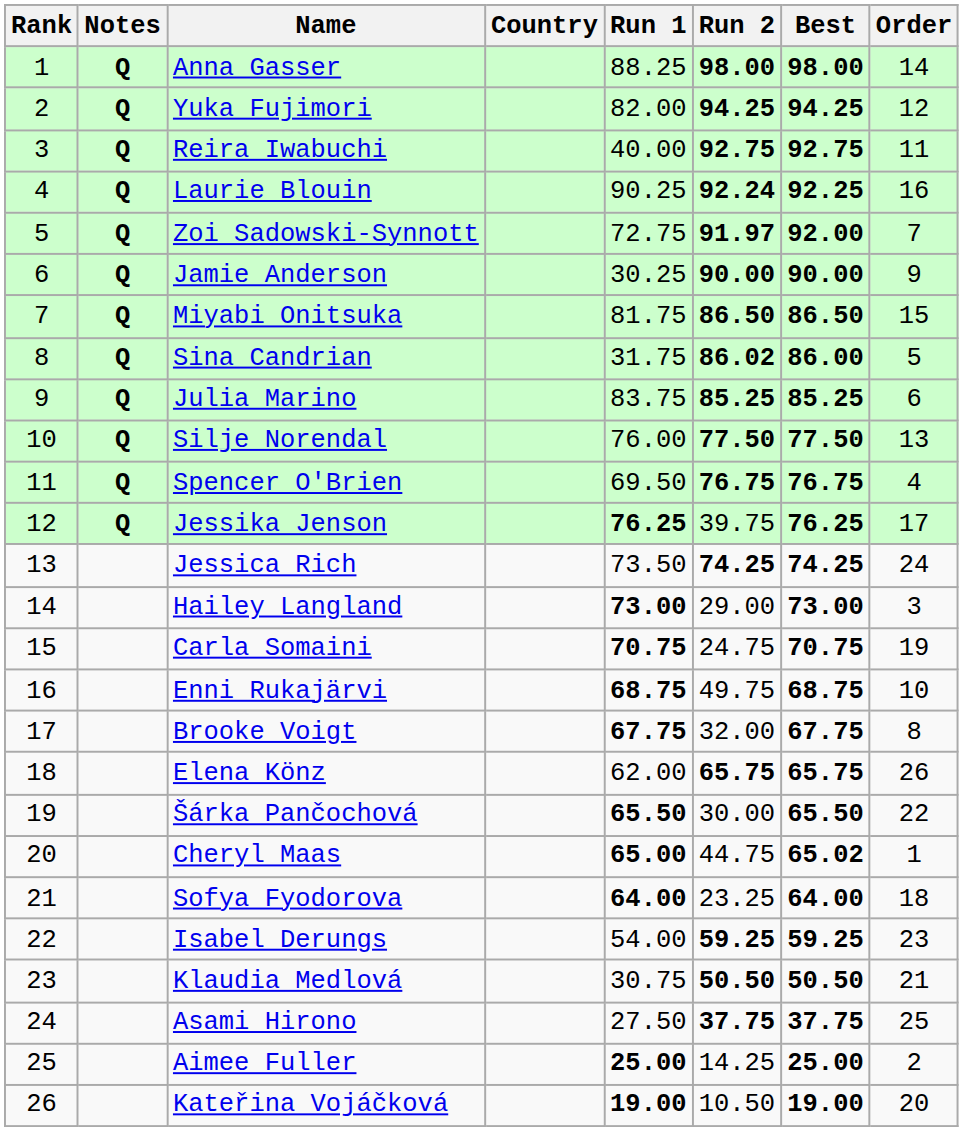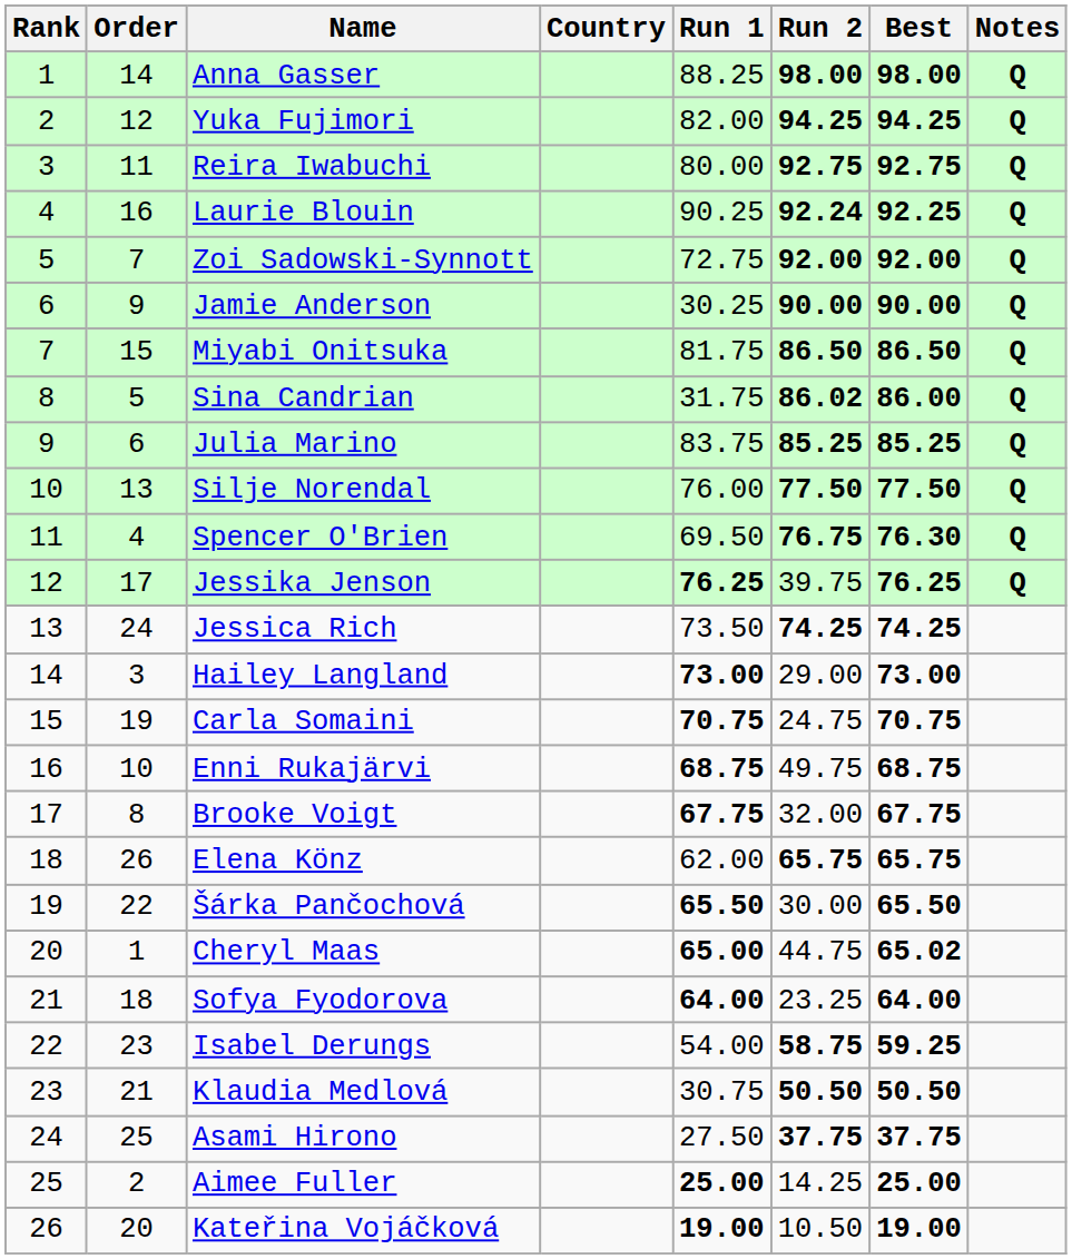 <table class="wikitable sortable" style="text-align:center">
 <tr>
 <th>Rank</th>
-<th>Notes</th>
+<th>Order</th>
 <th>Name</th>
 <th>Country</th>
 <th>Run 1</th>
 <th>Run 2</th>
 <th>Best</th>
-<th>Order</th>
+<th>Notes</th>
 </tr>
 <tr bgcolor=#ccffcc>
 <td>1</td>
-<td><strong>Q</strong></td>
+<td>14</td>
 <td align=left><a href='#'>Anna Gasser</a></td>
 <td align=left></td>
 <td>88.25</td>
 <td><strong>98.00</strong></td>
 <td><strong>98.00</strong></td>
-<td>14</td>
+<td><strong>Q</strong></td>
 </tr>
 <tr bgcolor=#ccffcc>
 <td>2</td>
-<td><strong>Q</strong></td>
+<td>12</td>
 <td align=left><a href='#'>Yuka Fujimori</a></td>
 <td align=left></td>
 <td>82.00</td>
 <td><strong>94.25</strong></td>
 <td><strong>94.25</strong></td>
-<td>12</td>
+<td><strong>Q</strong></td>
 </tr>
 <tr bgcolor=#ccffcc>
 <td>3</td>
-<td><strong>Q</strong></td>
+<td>11</td>
 <td align=left><a href='#'>Reira Iwabuchi</a></td>
 <td align=left></td>
-<td>40.00</td>
+<td>80.00</td>
 <td><strong>92.75</strong></td>
 <td><strong>92.75</strong></td>
-<td>11</td>
+<td><strong>Q</strong></td>
 </tr>
 <tr bgcolor=#ccffcc>
 <td>4</td>
-<td><strong>Q</strong></td>
+<td>16</td>
 <td align=left><a href='#'>Laurie Blouin</a></td>
 <td align=left></td>
 <td>90.25</td>
 <td><strong>92.24</strong></td>
 <td><strong>92.25</strong></td>
-<td>16</td>
+<td><strong>Q</strong></td>
 </tr>
 <tr bgcolor=#ccffcc>
 <td>5</td>
-<td><strong>Q</strong></td>
+<td>7</td>
 <td align=left><a href='#'>Zoi Sadowski-Synnott</a></td>
 <td align=left></td>
 <td>72.75</td>
-<td><strong>91.97</strong></td>
 <td><strong>92.00</strong></td>
-<td>7</td>
+<td><strong>92.00</strong></td>
+<td><strong>Q</strong></td>
 </tr>
 <tr bgcolor=#ccffcc>
 <td>6</td>
-<td><strong>Q</strong></td>
+<td>9</td>
 <td align=left><a href='#'>Jamie Anderson</a></td>
 <td align=left></td>
 <td>30.25</td>
 <td><strong>90.00</strong></td>
 <td><strong>90.00</strong></td>
-<td>9</td>
+<td><strong>Q</strong></td>
 </tr>
 <tr bgcolor=#ccffcc>
 <td>7</td>
-<td><strong>Q</strong></td>
+<td>15</td>
 <td align=left><a href='#'>Miyabi Onitsuka</a></td>
 <td align=left></td>
 <td>81.75</td>
 <td><strong>86.50</strong></td>
 <td><strong>86.50</strong></td>
-<td>15</td>
+<td><strong>Q</strong></td>
 </tr>
 <tr bgcolor=#ccffcc>
 <td>8</td>
-<td><strong>Q</strong></td>
+<td>5</td>
 <td align=left><a href='#'>Sina Candrian</a></td>
 <td align=left></td>
 <td>31.75</td>
 <td><strong>86.02</strong></td>
 <td><strong>86.00</strong></td>
-<td>5</td>
+<td><strong>Q</strong></td>
 </tr>
 <tr bgcolor=#ccffcc>
 <td>9</td>
-<td><strong>Q</strong></td>
+<td>6</td>
 <td align=left><a href='#'>Julia Marino</a></td>
 <td align=left></td>
 <td>83.75</td>
 <td><strong>85.25</strong></td>
 <td><strong>85.25</strong></td>
-<td>6</td>
+<td><strong>Q</strong></td>
 </tr>
 <tr bgcolor=#ccffcc>
 <td>10</td>
-<td><strong>Q</strong></td>
+<td>13</td>
 <td align=left><a href='#'>Silje Norendal</a></td>
 <td align=left></td>
 <td>76.00</td>
 <td><strong>77.50</strong></td>
 <td><strong>77.50</strong></td>
-<td>13</td>
+<td><strong>Q</strong></td>
 </tr>
 <tr bgcolor=#ccffcc>
 <td>11</td>
-<td><strong>Q</strong></td>
+<td>4</td>
 <td align=left><a href='#'>Spencer O'Brien</a></td>
 <td align=left></td>
 <td>69.50</td>
 <td><strong>76.75</strong></td>
-<td><strong>76.75</strong></td>
-<td>4</td>
+<td><strong>76.30</strong></td>
+<td><strong>Q</strong></td>
 </tr>
 <tr bgcolor=#ccffcc>
 <td>12</td>
-<td><strong>Q</strong></td>
+<td>17</td>
 <td align=left><a href='#'>Jessika Jenson</a></td>
 <td align=left></td>
 <td><strong>76.25</strong></td>
 <td>39.75</td>
 <td><strong>76.25</strong></td>
-<td>17</td>
+<td><strong>Q</strong></td>
 </tr>
 <tr>
 <td>13</td>
-<td></td>
+<td>24</td>
 <td align=left><a href='#'>Jessica Rich</a></td>
 <td align=left></td>
 <td>73.50</td>
 <td><strong>74.25</strong></td>
 <td><strong>74.25</strong></td>
-<td>24</td>
+<td></td>
 </tr>
 <tr>
 <td>14</td>
-<td></td>
+<td>3</td>
 <td align=left><a href='#'>Hailey Langland</a></td>
 <td align=left></td>
 <td><strong>73.00</strong></td>
 <td>29.00</td>
 <td><strong>73.00</strong></td>
-<td>3</td>
+<td></td>
 </tr>
 <tr>
 <td>15</td>
-<td></td>
+<td>19</td>
 <td align=left><a href='#'>Carla Somaini</a></td>
 <td align=left></td>
 <td><strong>70.75</strong></td>
 <td>24.75</td>
 <td><strong>70.75</strong></td>
-<td>19</td>
+<td></td>
 </tr>
 <tr>
 <td>16</td>
-<td></td>
+<td>10</td>
 <td align=left><a href='#'>Enni Rukajärvi</a></td>
 <td align=left></td>
 <td><strong>68.75</strong></td>
 <td>49.75</td>
 <td><strong>68.75</strong></td>
-<td>10</td>
+<td></td>
 </tr>
 <tr>
 <td>17</td>
-<td></td>
+<td>8</td>
 <td align=left><a href='#'>Brooke Voigt</a></td>
 <td align=left></td>
 <td><strong>67.75</strong></td>
 <td>32.00</td>
 <td><strong>67.75</strong></td>
-<td>8</td>
+<td></td>
 </tr>
 <tr>
 <td>18</td>
-<td></td>
+<td>26</td>
 <td align=left><a href='#'>Elena Könz</a></td>
 <td align=left></td>
 <td>62.00</td>
 <td><strong>65.75</strong></td>
 <td><strong>65.75</strong></td>
-<td>26</td>
+<td></td>
 </tr>
 <tr>
 <td>19</td>
-<td></td>
+<td>22</td>
 <td align=left><a href='#'>Šárka Pančochová</a></td>
 <td align=left></td>
 <td><strong>65.50</strong></td>
 <td>30.00</td>
 <td><strong>65.50</strong></td>
-<td>22</td>
+<td></td>
 </tr>
 <tr>
 <td>20</td>
-<td></td>
+<td>1</td>
 <td align=left><a href='#'>Cheryl Maas</a></td>
 <td align=left></td>
 <td><strong>65.00</strong></td>
 <td>44.75</td>
 <td><strong>65.02</strong></td>
-<td>1</td>
+<td></td>
 </tr>
 <tr>
 <td>21</td>
-<td></td>
+<td>18</td>
 <td align=left><a href='#'>Sofya Fyodorova</a></td>
 <td align=left></td>
 <td><strong>64.00</strong></td>
 <td>23.25</td>
 <td><strong>64.00</strong></td>
-<td>18</td>
+<td></td>
 </tr>
 <tr>
 <td>22</td>
-<td></td>
+<td>23</td>
 <td align=left><a href='#'>Isabel Derungs</a></td>
 <td align=left></td>
 <td>54.00</td>
+<td><strong>58.75</strong></td>
 <td><strong>59.25</strong></td>
-<td><strong>59.25</strong></td>
-<td>23</td>
+<td></td>
 </tr>
 <tr>
 <td>23</td>
-<td></td>
+<td>21</td>
 <td align=left><a href='#'>Klaudia Medlová</a></td>
 <td align=left></td>
 <td>30.75</td>
 <td><strong>50.50</strong></td>
 <td><strong>50.50</strong></td>
-<td>21</td>
+<td></td>
 </tr>
 <tr>
 <td>24</td>
-<td></td>
+<td>25</td>
 <td align=left><a href='#'>Asami Hirono</a></td>
 <td align=left></td>
 <td>27.50</td>
 <td><strong>37.75</strong></td>
 <td><strong>37.75</strong></td>
-<td>25</td>
+<td></td>
 </tr>
 <tr>
 <td>25</td>
-<td></td>
+<td>2</td>
 <td align=left><a href='#'>Aimee Fuller</a></td>
 <td align=left></td>
 <td><strong>25.00</strong></td>
 <td>14.25</td>
 <td><strong>25.00</strong></td>
-<td>2</td>
+<td></td>
 </tr>
 <tr>
 <td>26</td>
-<td></td>
+<td>20</td>
 <td align=left><a href='#'>Kateřina Vojáčková</a></td>
 <td align=left></td>
 <td><strong>19.00</strong></td>
 <td>10.50</td>
 <td><strong>19.00</strong></td>
-<td>20</td>
+<td></td>
 </tr>
 </table>
